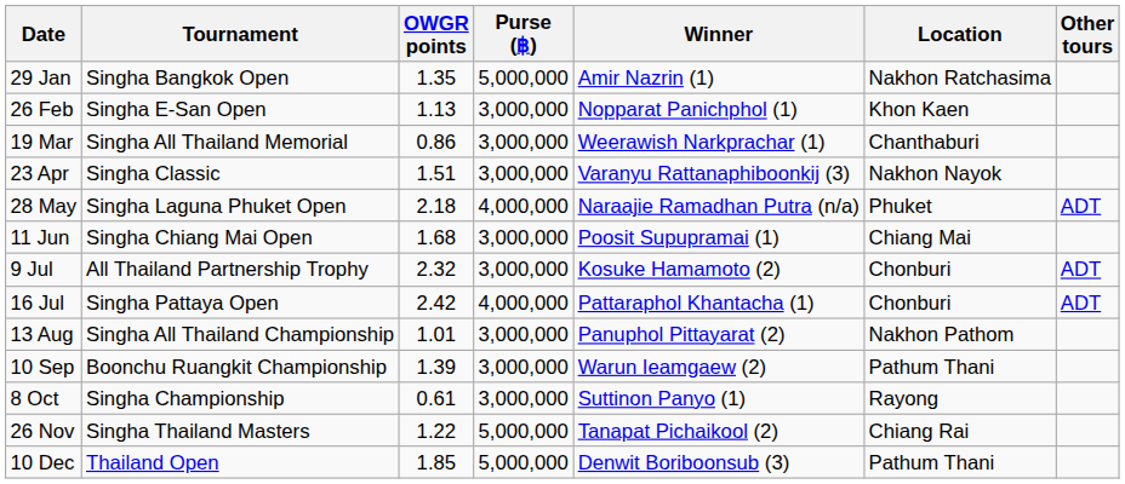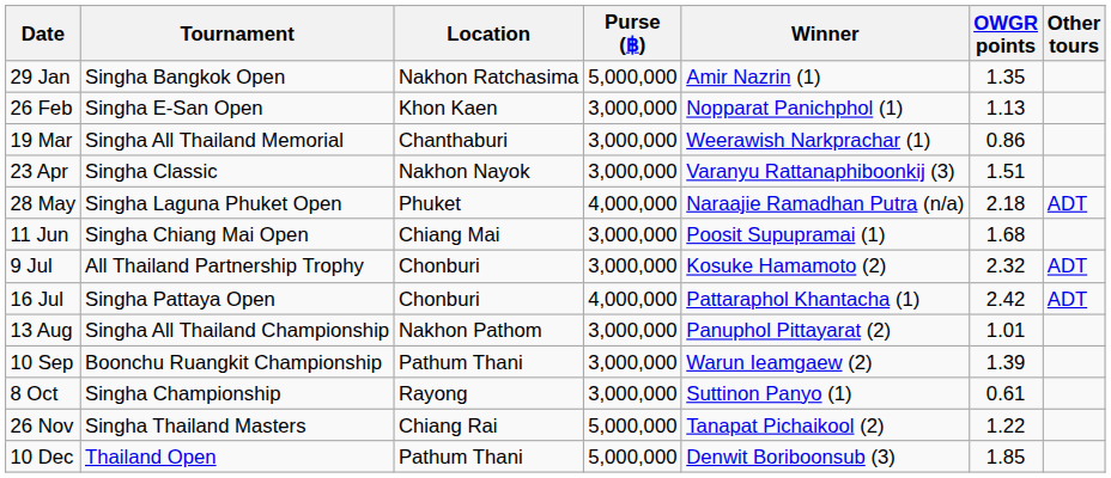 <table class="wikitable" style="font-size:95%">
 <tr>
 <th>Date</th>
 <th>Tournament</th>
-<th><a href='#'>OWGR</a><br>points</th>
+<th>Location</th>
 <th>Purse<br>(<a href='#'>฿</a>)</th>
 <th>Winner</th>
-<th>Location</th>
+<th><a href='#'>OWGR</a><br>points</th>
 <th>Other<br>tours</th>
 </tr>
 <tr>
 <td>29 Jan</td>
 <td>Singha Bangkok Open</td>
-<td align=center>1.35</td>
+<td>Nakhon Ratchasima</td>
 <td align=right>5,000,000</td>
 <td> <a href='#'>Amir Nazrin</a> (1)</td>
-<td>Nakhon Ratchasima</td>
+<td align=center>1.35</td>
 <td></td>
 </tr>
 <tr>
 <td>26 Feb</td>
 <td>Singha E-San Open</td>
-<td align=center>1.13</td>
+<td>Khon Kaen</td>
 <td align=right>3,000,000</td>
 <td> <a href='#'>Nopparat Panichphol</a> (1)</td>
-<td>Khon Kaen</td>
+<td align=center>1.13</td>
 <td></td>
 </tr>
 <tr>
 <td>19 Mar</td>
 <td>Singha All Thailand Memorial</td>
-<td align=center>0.86</td>
+<td>Chanthaburi</td>
 <td align=right>3,000,000</td>
 <td> <a href='#'>Weerawish Narkprachar</a> (1)</td>
-<td>Chanthaburi</td>
+<td align=center>0.86</td>
 <td></td>
 </tr>
 <tr>
 <td>23 Apr</td>
 <td>Singha Classic</td>
-<td align=center>1.51</td>
+<td>Nakhon Nayok</td>
 <td align=right>3,000,000</td>
 <td> <a href='#'>Varanyu Rattanaphiboonkij</a> (3)</td>
-<td>Nakhon Nayok</td>
+<td align=center>1.51</td>
 <td></td>
 </tr>
 <tr>
 <td>28 May</td>
 <td>Singha Laguna Phuket Open</td>
-<td align=center>2.18</td>
+<td>Phuket</td>
 <td align=right>4,000,000</td>
 <td> <a href='#'>Naraajie Ramadhan Putra</a> (n/a)</td>
-<td>Phuket</td>
+<td align=center>2.18</td>
 <td><a href='#'>ADT</a></td>
 </tr>
 <tr>
 <td>11 Jun</td>
 <td>Singha Chiang Mai Open</td>
-<td align=center>1.68</td>
+<td>Chiang Mai</td>
 <td align=right>3,000,000</td>
 <td> <a href='#'>Poosit Supupramai</a> (1)</td>
-<td>Chiang Mai</td>
+<td align=center>1.68</td>
 <td></td>
 </tr>
 <tr>
 <td>9 Jul</td>
 <td>All Thailand Partnership Trophy</td>
-<td align=center>2.32</td>
+<td>Chonburi</td>
 <td align=right>3,000,000</td>
 <td> <a href='#'>Kosuke Hamamoto</a> (2)</td>
-<td>Chonburi</td>
+<td align=center>2.32</td>
 <td><a href='#'>ADT</a></td>
 </tr>
 <tr>
 <td>16 Jul</td>
 <td>Singha Pattaya Open</td>
-<td align=center>2.42</td>
+<td>Chonburi</td>
 <td align=right>4,000,000</td>
 <td> <a href='#'>Pattaraphol Khantacha</a> (1)</td>
-<td>Chonburi</td>
+<td align=center>2.42</td>
 <td><a href='#'>ADT</a></td>
 </tr>
 <tr>
 <td>13 Aug</td>
 <td>Singha All Thailand Championship</td>
-<td align=center>1.01</td>
+<td>Nakhon Pathom</td>
 <td align=right>3,000,000</td>
 <td> <a href='#'>Panuphol Pittayarat</a> (2)</td>
-<td>Nakhon Pathom</td>
+<td align=center>1.01</td>
 <td></td>
 </tr>
 <tr>
 <td>10 Sep</td>
 <td>Boonchu Ruangkit Championship</td>
-<td align=center>1.39</td>
+<td>Pathum Thani</td>
 <td align=right>3,000,000</td>
 <td> <a href='#'>Warun Ieamgaew</a> (2)</td>
-<td>Pathum Thani</td>
+<td align=center>1.39</td>
 <td></td>
 </tr>
 <tr>
 <td>8 Oct</td>
 <td>Singha Championship</td>
-<td align=center>0.61</td>
+<td>Rayong</td>
 <td align=right>3,000,000</td>
 <td> <a href='#'>Suttinon Panyo</a> (1)</td>
-<td>Rayong</td>
+<td align=center>0.61</td>
 <td></td>
 </tr>
 <tr>
 <td>26 Nov</td>
 <td>Singha Thailand Masters</td>
-<td align=center>1.22</td>
+<td>Chiang Rai</td>
 <td align=right>5,000,000</td>
 <td> <a href='#'>Tanapat Pichaikool</a> (2)</td>
-<td>Chiang Rai</td>
+<td align=center>1.22</td>
 <td></td>
 </tr>
 <tr>
 <td>10 Dec</td>
 <td><a href='#'>Thailand Open</a></td>
-<td align=center>1.85</td>
+<td>Pathum Thani</td>
 <td align=right>5,000,000</td>
 <td> <a href='#'>Denwit Boriboonsub</a> (3)</td>
-<td>Pathum Thani</td>
+<td align=center>1.85</td>
 <td></td>
 </tr>
 </table>
